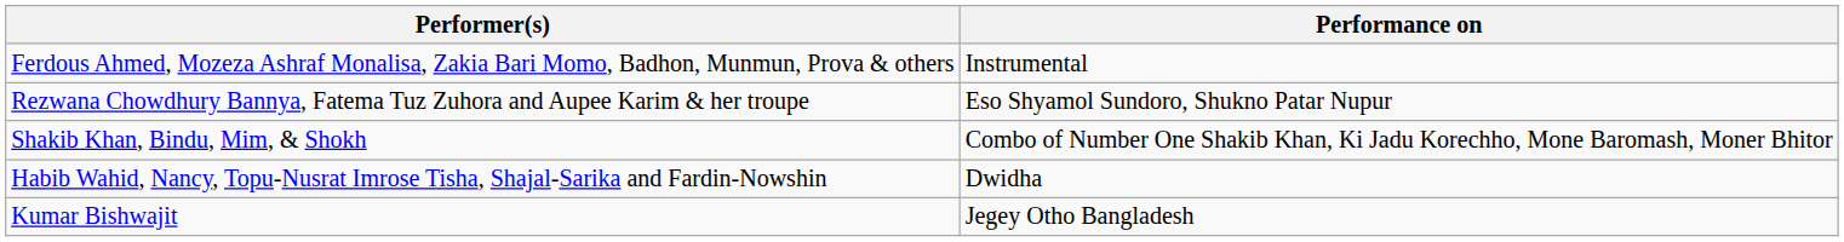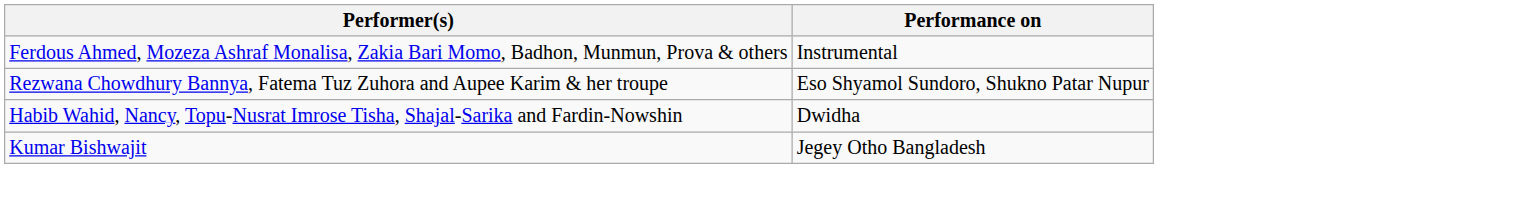 <table class="wikitable">
 <tr>
 <th>Performer(s)</th>
 <th>Performance on</th>
 </tr>
 <tr>
 <td><a href='#'>Ferdous Ahmed</a>, <a href='#'>Mozeza Ashraf Monalisa</a>, <a href='#'>Zakia Bari Momo</a>, Badhon, Munmun, Prova & others</td>
 <td>Instrumental </td>
 </tr>
 <tr>
 <td><a href='#'>Rezwana Chowdhury Bannya</a>, Fatema Tuz Zuhora and Aupee Karim & her troupe</td>
 <td>Eso Shyamol Sundoro, Shukno Patar Nupur </td>
 </tr>
 <tr>
-<td><a href='#'>Shakib Khan</a>, <a href='#'>Bindu</a>, <a href='#'>Mim</a>, & <a href='#'>Shokh</a></td>
-<td>Combo of Number One Shakib Khan, Ki Jadu Korechho, Mone Baromash, Moner Bhitor </td>
-</tr>
-<tr>
 <td><a href='#'>Habib Wahid</a>, <a href='#'>Nancy</a>, <a href='#'>Topu</a>-<a href='#'>Nusrat Imrose Tisha</a>, <a href='#'>Shajal</a>-<a href='#'>Sarika</a> and Fardin-Nowshin</td>
 <td>Dwidha</td>
 </tr>
 <tr>
 <td><a href='#'>Kumar Bishwajit</a></td>
 <td>Jegey Otho Bangladesh </td>
 </tr>
 </table>
